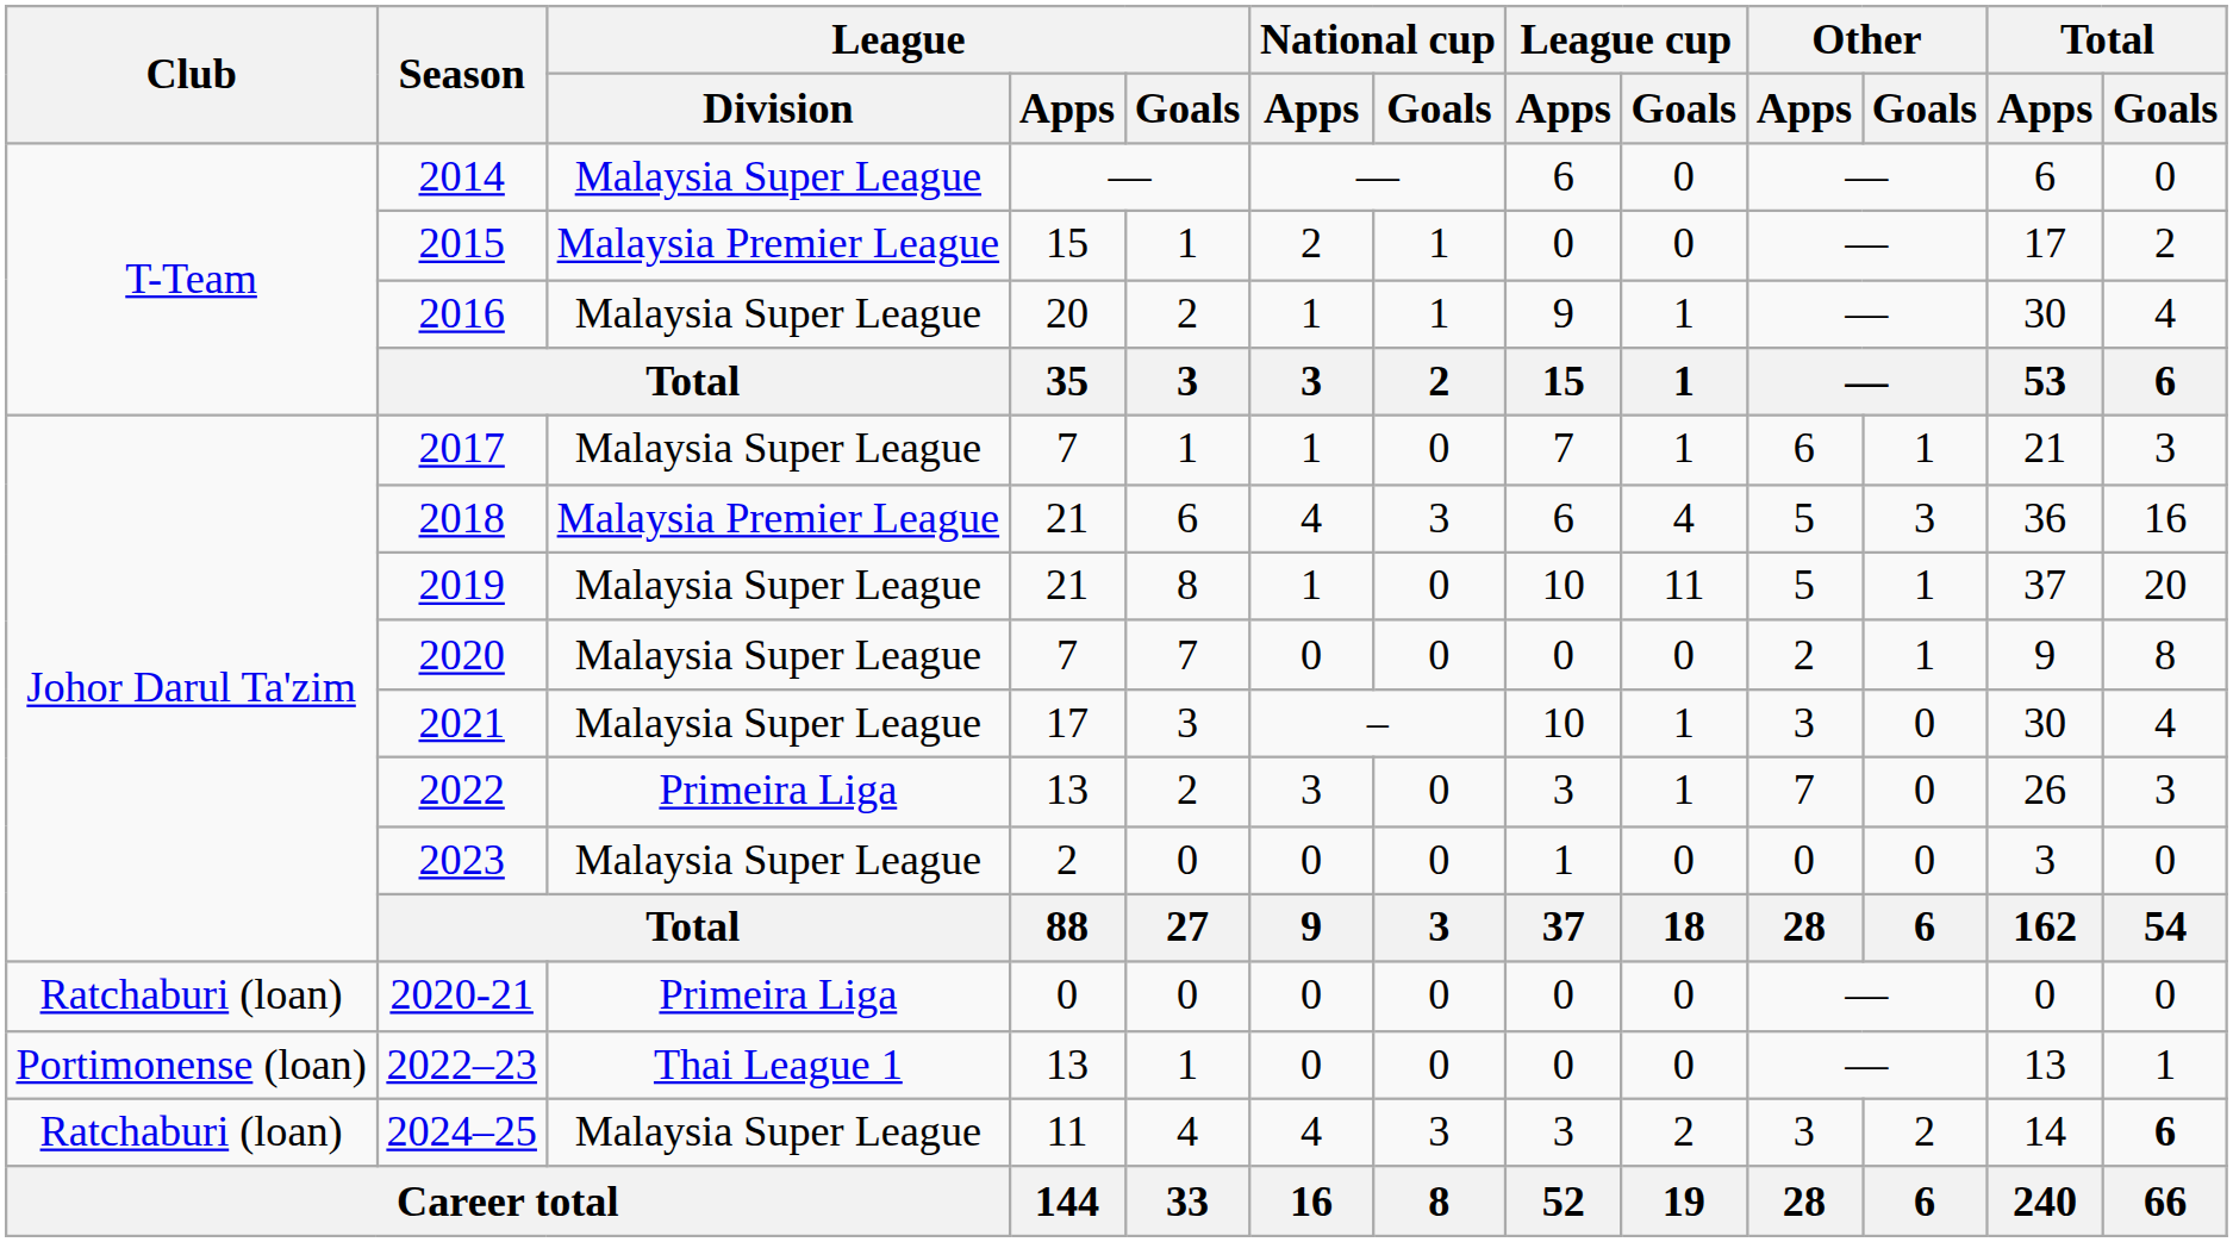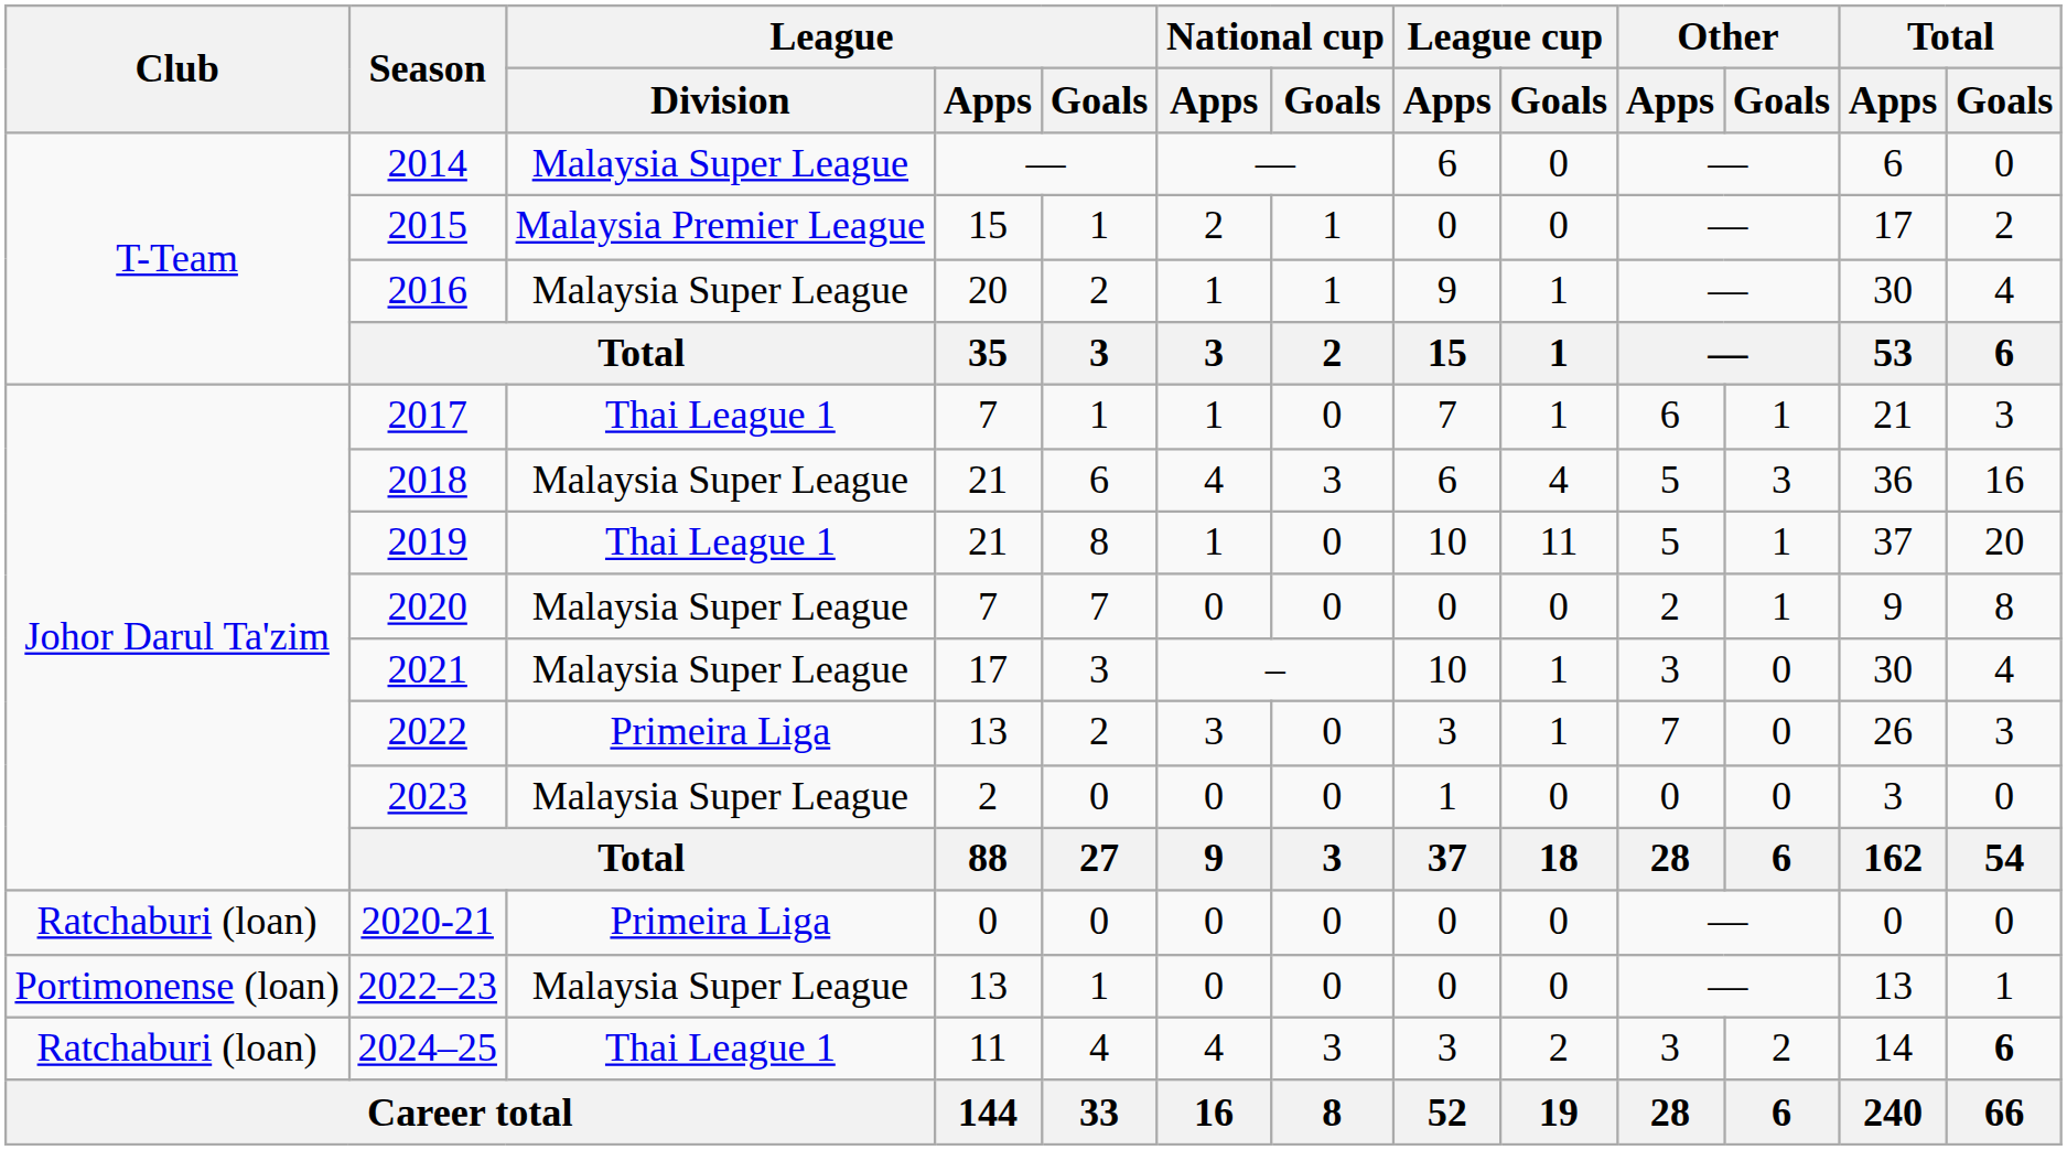 <table class=wikitable style="text-align:center">
 <tr>
 <th rowspan="2">Club</th>
 <th rowspan="2">Season</th>
 <th colspan="3">League</th>
 <th colspan="2">National cup</th>
 <th colspan="2">League cup</th>
 <th colspan="2">Other</th>
 <th colspan="2">Total</th>
 </tr>
 <tr>
 <th>Division</th>
 <th>Apps</th>
 <th>Goals</th>
 <th>Apps</th>
 <th>Goals</th>
 <th>Apps</th>
 <th>Goals</th>
 <th>Apps</th>
 <th>Goals</th>
 <th>Apps</th>
 <th>Goals</th>
 </tr>
 <tr>
 <td rowspan="4"><a href='#'>T-Team</a></td>
 <td><a href='#'>2014</a></td>
 <td><a href='#'>Malaysia Super League</a></td>
 <td colspan="2">—</td>
 <td colspan="2">—</td>
 <td>6</td>
 <td>0</td>
 <td colspan="2">—</td>
 <td>6</td>
 <td>0</td>
 </tr>
 <tr>
 <td><a href='#'>2015</a></td>
 <td><a href='#'>Malaysia Premier League</a></td>
 <td>15</td>
 <td>1</td>
 <td>2</td>
 <td>1</td>
 <td>0</td>
 <td>0</td>
 <td colspan="2">—</td>
 <td>17</td>
 <td>2</td>
 </tr>
 <tr>
 <td><a href='#'>2016</a></td>
 <td>Malaysia Super League</td>
 <td>20</td>
 <td>2</td>
 <td>1</td>
 <td>1</td>
 <td>9</td>
 <td>1</td>
 <td colspan="2">—</td>
 <td>30</td>
 <td>4</td>
 </tr>
 <tr>
 <th colspan="2">Total</th>
 <th>35</th>
 <th>3</th>
 <th>3</th>
 <th>2</th>
 <th>15</th>
 <th>1</th>
 <th colspan="2">—</th>
 <th>53</th>
 <th>6</th>
 </tr>
 <tr>
 <td rowspan=8><a href='#'>Johor Darul Ta'zim</a></td>
 <td><a href='#'>2017</a></td>
-<td>Malaysia Super League</td>
+<td><a href='#'>Thai League 1</a></td>
 <td>7</td>
 <td>1</td>
 <td>1</td>
 <td>0</td>
 <td>7</td>
 <td>1</td>
 <td>6</td>
 <td>1</td>
 <td>21</td>
 <td>3</td>
 </tr>
 <tr>
 <td><a href='#'>2018</a></td>
-<td><a href='#'>Malaysia Premier League</a></td>
+<td>Malaysia Super League</td>
 <td>21</td>
 <td>6</td>
 <td>4</td>
 <td>3</td>
 <td>6</td>
 <td>4</td>
 <td>5</td>
 <td>3</td>
 <td>36</td>
 <td>16</td>
 </tr>
 <tr>
 <td><a href='#'>2019</a></td>
-<td>Malaysia Super League</td>
+<td><a href='#'>Thai League 1</a></td>
 <td>21</td>
 <td>8</td>
 <td>1</td>
 <td>0</td>
 <td>10</td>
 <td>11</td>
 <td>5</td>
 <td>1</td>
 <td>37</td>
 <td>20</td>
 </tr>
 <tr>
 <td><a href='#'>2020</a></td>
 <td>Malaysia Super League</td>
 <td>7</td>
 <td>7</td>
 <td>0</td>
 <td>0</td>
 <td>0</td>
 <td>0</td>
 <td>2</td>
 <td>1</td>
 <td>9</td>
 <td>8</td>
 </tr>
 <tr>
 <td><a href='#'>2021</a></td>
 <td>Malaysia Super League</td>
 <td>17</td>
 <td>3</td>
 <td colspan="2">–</td>
 <td>10</td>
 <td>1</td>
 <td>3</td>
 <td>0</td>
 <td>30</td>
 <td>4</td>
 </tr>
 <tr>
 <td><a href='#'>2022</a></td>
 <td><a href='#'>Primeira Liga</a></td>
 <td>13</td>
 <td>2</td>
 <td>3</td>
 <td>0</td>
 <td>3</td>
 <td>1</td>
 <td>7</td>
 <td>0</td>
 <td>26</td>
 <td>3</td>
 </tr>
 <tr>
 <td><a href='#'>2023</a></td>
 <td>Malaysia Super League</td>
 <td>2</td>
 <td>0</td>
 <td>0</td>
 <td>0</td>
 <td>1</td>
 <td>0</td>
 <td>0</td>
 <td>0</td>
 <td>3</td>
 <td>0</td>
 </tr>
 <tr>
 <th colspan="2">Total</th>
 <th>88</th>
 <th>27</th>
 <th>9</th>
 <th>3</th>
 <th>37</th>
 <th>18</th>
 <th>28</th>
 <th>6</th>
 <th>162</th>
 <th>54</th>
 </tr>
 <tr>
 <td><a href='#'>Ratchaburi</a> (loan)</td>
 <td><a href='#'>2020-21</a></td>
 <td><a href='#'>Primeira Liga</a></td>
 <td>0</td>
 <td>0</td>
 <td>0</td>
 <td>0</td>
 <td>0</td>
 <td>0</td>
 <td colspan="2">—</td>
 <td>0</td>
 <td>0</td>
 </tr>
 <tr>
 <td><a href='#'>Portimonense</a> (loan)</td>
 <td><a href='#'>2022–23</a></td>
-<td><a href='#'>Thai League 1</a></td>
+<td>Malaysia Super League</td>
 <td>13</td>
 <td>1</td>
 <td>0</td>
 <td>0</td>
 <td>0</td>
 <td>0</td>
 <td colspan="2">—</td>
 <td>13</td>
 <td>1</td>
 </tr>
 <tr>
 <td><a href='#'>Ratchaburi</a> (loan)</td>
 <td><a href='#'>2024–25</a></td>
-<td>Malaysia Super League</td>
+<td><a href='#'>Thai League 1</a></td>
 <td>11</td>
 <td>4</td>
 <td>4</td>
 <td>3</td>
 <td>3</td>
 <td>2</td>
 <td>3</td>
 <td>2</td>
 <td>14</td>
 <td><strong>6</strong></td>
 </tr>
 <tr>
 <th colspan="3">Career total</th>
 <th>144</th>
 <th>33</th>
 <th>16</th>
 <th>8</th>
 <th>52</th>
 <th>19</th>
 <th>28</th>
 <th>6</th>
 <th>240</th>
 <th>66</th>
 </tr>
 </table>
